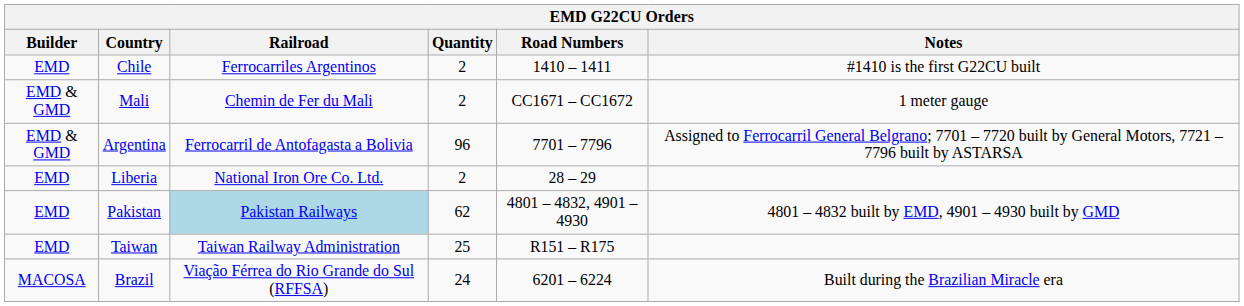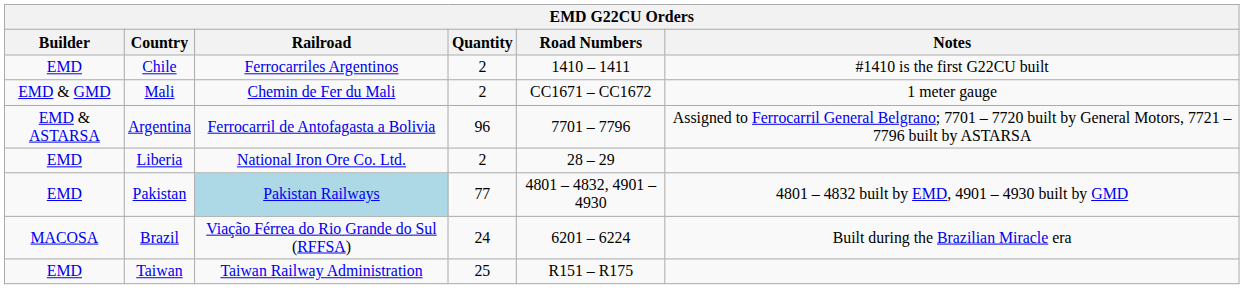 <table class="wikitable">
 <tr>
 <th colspan="6">EMD G22CU Orders</th>
 </tr>
 <tr>
 <th>Builder</th>
 <th>Country</th>
 <th>Railroad</th>
 <th>Quantity</th>
 <th>Road Numbers</th>
 <th>Notes</th>
 </tr>
 <tr align="center">
 <td><a href='#'>EMD</a></td>
 <td><a href='#'>Chile</a></td>
 <td><a href='#'>Ferrocarriles Argentinos</a></td>
 <td>2</td>
 <td>1410 – 1411</td>
 <td>#1410 is the first G22CU built</td>
 </tr>
 <tr align="center">
 <td><a href='#'>EMD</a> & <a href='#'>GMD</a></td>
 <td><a href='#'>Mali</a></td>
 <td><a href='#'>Chemin de Fer du Mali</a></td>
 <td>2</td>
 <td>CC1671 – CC1672</td>
 <td>1 meter gauge</td>
 </tr>
 <tr align="center">
-<td><a href='#'>EMD</a> & <a href='#'>GMD</a></td>
+<td><a href='#'>EMD</a> & <a href='#'>ASTARSA</a></td>
 <td><a href='#'>Argentina</a></td>
 <td><a href='#'>Ferrocarril de Antofagasta a Bolivia</a></td>
 <td>96</td>
 <td>7701 – 7796</td>
 <td>Assigned to <a href='#'>Ferrocarril General Belgrano</a>; 7701 – 7720 built by General Motors, 7721 – 7796 built by ASTARSA</td>
 </tr>
 <tr align="center">
 <td><a href='#'>EMD</a></td>
 <td><a href='#'>Liberia</a></td>
 <td><a href='#'>National Iron Ore Co. Ltd.</a></td>
 <td>2</td>
 <td>28 – 29</td>
 <td></td>
 </tr>
 <tr align="center">
 <td><a href='#'>EMD</a></td>
 <td><a href='#'>Pakistan</a></td>
 <td style="background: lightblue;"><a href='#'>Pakistan Railways</a></td>
-<td>62</td>
+<td>77</td>
 <td>4801 – 4832, 4901 – 4930</td>
 <td>4801 – 4832 built by <a href='#'>EMD</a>, 4901 – 4930 built by <a href='#'>GMD</a></td>
+</tr>
+<tr align="center">
+<td><a href='#'>MACOSA</a></td>
+<td><a href='#'>Brazil</a></td>
+<td><a href='#'>Viação Férrea do Rio Grande do Sul</a> (<a href='#'>RFFSA</a>)</td>
+<td>24</td>
+<td>6201 – 6224</td>
+<td>Built during the <a href='#'>Brazilian Miracle</a> era</td>
 </tr>
 <tr align="center">
 <td><a href='#'>EMD</a></td>
 <td><a href='#'>Taiwan</a></td>
 <td><a href='#'>Taiwan Railway Administration</a></td>
 <td>25</td>
 <td>R151 – R175</td>
 <td></td>
 </tr>
-<tr align="center">
-<td><a href='#'>MACOSA</a></td>
-<td><a href='#'>Brazil</a></td>
-<td><a href='#'>Viação Férrea do Rio Grande do Sul</a> (<a href='#'>RFFSA</a>)</td>
-<td>24</td>
-<td>6201 – 6224</td>
-<td>Built during the <a href='#'>Brazilian Miracle</a> era</td>
-</tr>
 </table>
